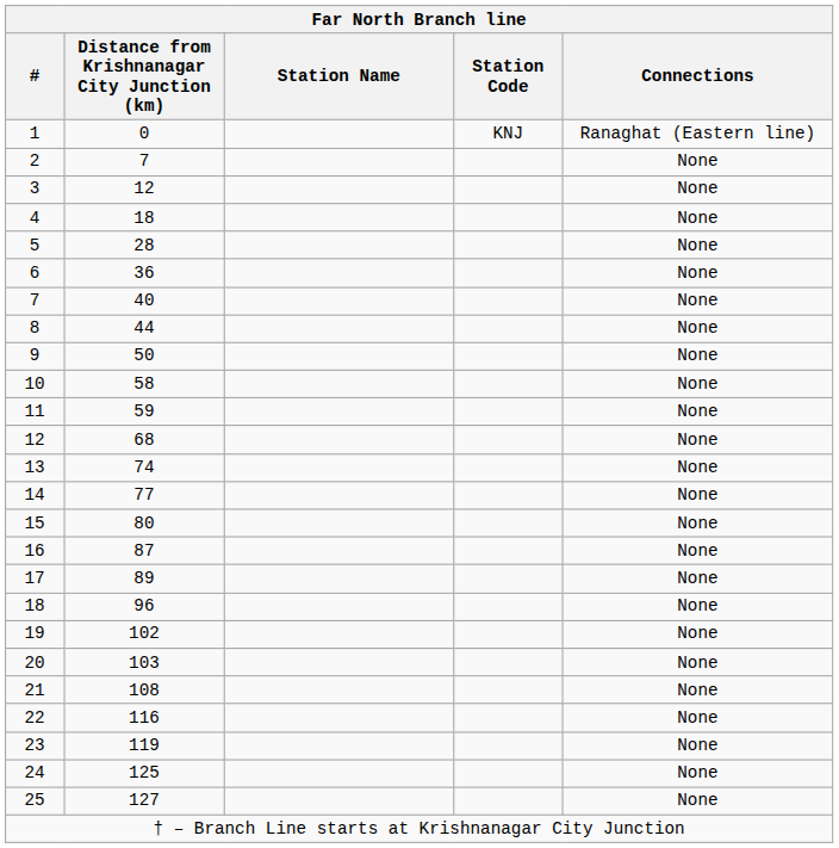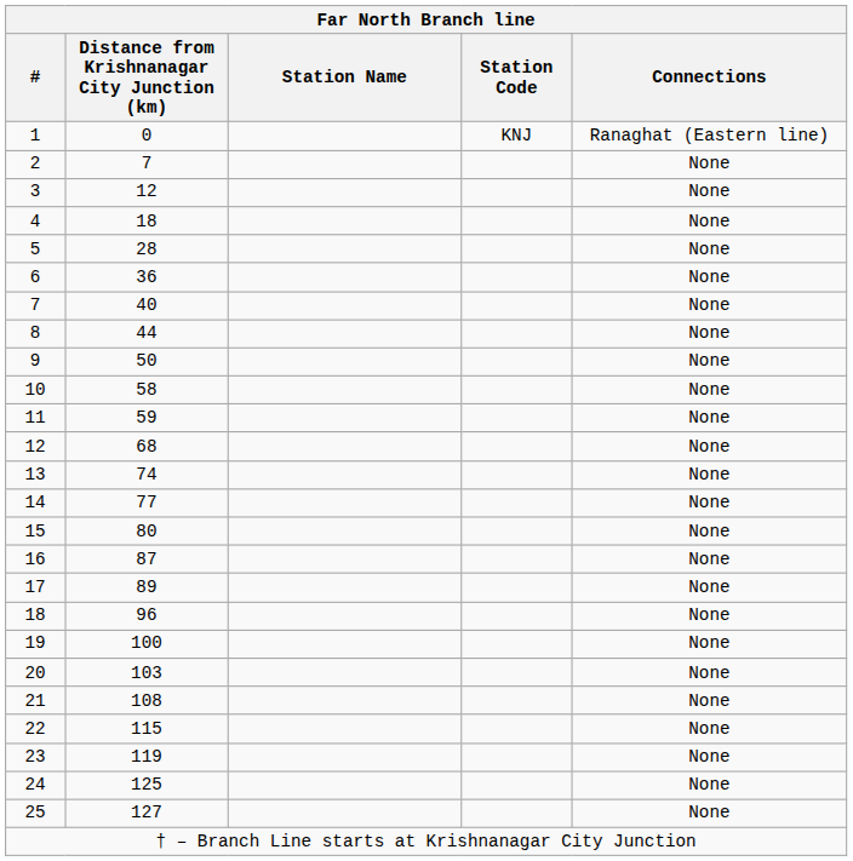 <table class="wikitable" style="text-align:center; width:50%;">
 <tr>
 <th colspan="5"><strong>Far North Branch line</strong></th>
 </tr>
 <tr>
 <th style="width:1%;">#</th>
 <th style="width:1%;">Distance from Krishnanagar City Junction (km)</th>
 <th style="width:5%;">Station Name</th>
 <th style="width:1%;">Station Code</th>
 <th style="width:5%;">Connections</th>
 </tr>
 <tr>
 <td>1</td>
 <td>0</td>
 <td><strong></strong></td>
 <td>KNJ</td>
 <td>Ranaghat (Eastern line)</td>
 </tr>
 <tr>
 <td>2</td>
 <td>7</td>
 <td></td>
 <td></td>
 <td>None</td>
 </tr>
 <tr>
 <td>3</td>
 <td>12</td>
 <td></td>
 <td></td>
 <td>None</td>
 </tr>
 <tr>
 <td>4</td>
 <td>18</td>
 <td></td>
 <td></td>
 <td>None</td>
 </tr>
 <tr>
 <td>5</td>
 <td>28</td>
 <td></td>
 <td></td>
 <td>None</td>
 </tr>
 <tr>
 <td>6</td>
 <td>36</td>
 <td></td>
 <td></td>
 <td>None</td>
 </tr>
 <tr>
 <td>7</td>
 <td>40</td>
 <td></td>
 <td></td>
 <td>None</td>
 </tr>
 <tr>
 <td>8</td>
 <td>44</td>
 <td></td>
 <td></td>
 <td>None</td>
 </tr>
 <tr>
 <td>9</td>
 <td>50</td>
 <td></td>
 <td></td>
 <td>None</td>
 </tr>
 <tr>
 <td>10</td>
 <td>58</td>
 <td></td>
 <td></td>
 <td>None</td>
 </tr>
 <tr>
 <td>11</td>
 <td>59</td>
 <td></td>
 <td></td>
 <td>None</td>
 </tr>
 <tr>
 <td>12</td>
 <td>68</td>
 <td></td>
 <td></td>
 <td>None</td>
 </tr>
 <tr>
 <td>13</td>
 <td>74</td>
 <td></td>
 <td></td>
 <td>None</td>
 </tr>
 <tr>
 <td>14</td>
 <td>77</td>
 <td></td>
 <td></td>
 <td>None</td>
 </tr>
 <tr>
 <td>15</td>
 <td>80</td>
 <td></td>
 <td></td>
 <td>None</td>
 </tr>
 <tr>
 <td>16</td>
 <td>87</td>
 <td></td>
 <td></td>
 <td>None</td>
 </tr>
 <tr>
 <td>17</td>
 <td>89</td>
 <td></td>
 <td></td>
 <td>None</td>
 </tr>
 <tr>
 <td>18</td>
 <td>96</td>
 <td></td>
 <td></td>
 <td>None</td>
 </tr>
 <tr>
 <td>19</td>
-<td>102</td>
+<td>100</td>
 <td></td>
 <td></td>
 <td>None</td>
 </tr>
 <tr>
 <td>20</td>
 <td>103</td>
 <td></td>
 <td></td>
 <td>None</td>
 </tr>
 <tr>
 <td>21</td>
 <td>108</td>
 <td></td>
 <td></td>
 <td>None</td>
 </tr>
 <tr>
 <td>22</td>
-<td>116</td>
+<td>115</td>
 <td></td>
 <td></td>
 <td>None</td>
 </tr>
 <tr>
 <td>23</td>
 <td>119</td>
 <td></td>
 <td></td>
 <td>None</td>
 </tr>
 <tr>
 <td>24</td>
 <td>125</td>
 <td></td>
 <td></td>
 <td>None</td>
 </tr>
 <tr>
 <td>25</td>
 <td>127</td>
 <td><strong></strong></td>
 <td></td>
 <td>None</td>
 </tr>
 <tr>
 <td colspan="5">† – Branch Line starts at Krishnanagar City Junction</td>
 </tr>
 </table>
